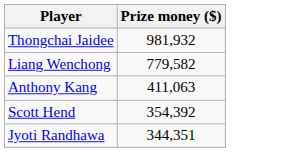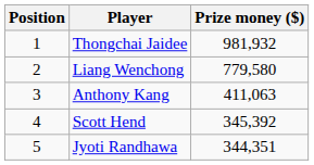 <table class="wikitable">
 <tr>
+<th>Position</th>
 <th>Player</th>
 <th>Prize money ($)</th>
 </tr>
 <tr>
+<td align=center>1</td>
 <td> <a href='#'>Thongchai Jaidee</a></td>
 <td align=center>981,932</td>
 </tr>
 <tr>
+<td align=center>2</td>
 <td> <a href='#'>Liang Wenchong</a></td>
-<td align=center>779,582</td>
+<td align=center>779,580</td>
 </tr>
 <tr>
+<td align=center>3</td>
 <td> <a href='#'>Anthony Kang</a></td>
 <td align=center>411,063</td>
 </tr>
 <tr>
+<td align=center>4</td>
 <td> <a href='#'>Scott Hend</a></td>
-<td align=center>354,392</td>
+<td align=center>345,392</td>
 </tr>
 <tr>
+<td align=center>5</td>
 <td> <a href='#'>Jyoti Randhawa</a></td>
 <td align=center>344,351</td>
 </tr>
 </table>
